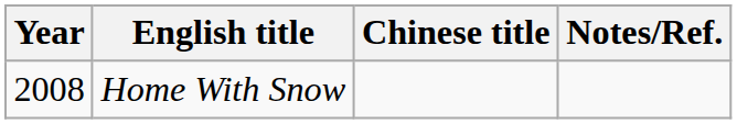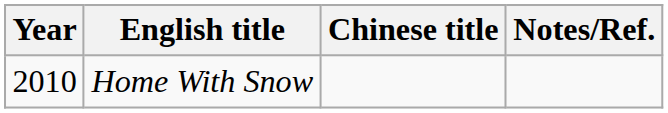 <table class="wikitable sortable">
 <tr>
 <th>Year</th>
 <th>English title</th>
 <th>Chinese title</th>
 <th class="unsortable">Notes/Ref.</th>
 </tr>
 <tr>
-<td>2008</td>
+<td>2010</td>
 <td><em>Home With Snow</em></td>
 <td></td>
 <td></td>
 </tr>
 </table>
